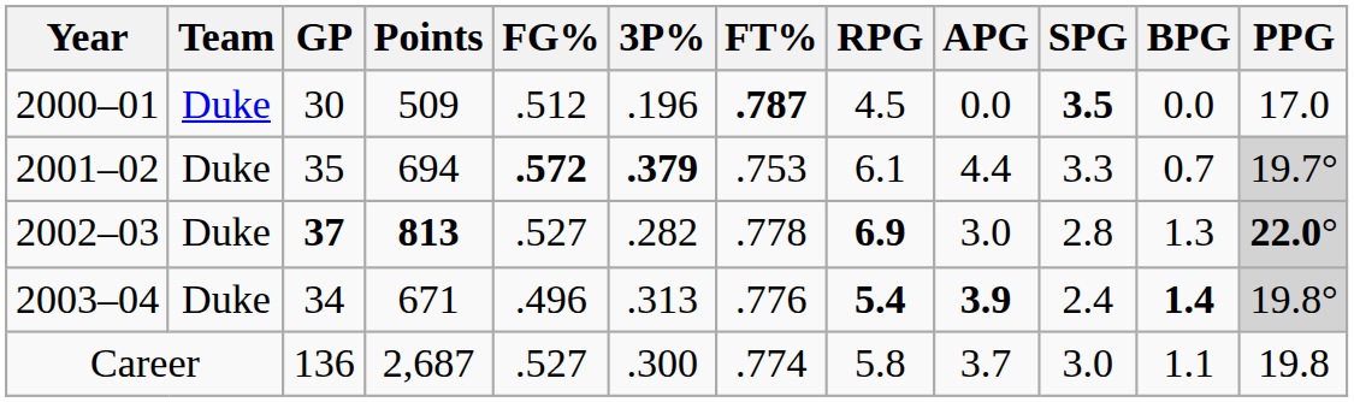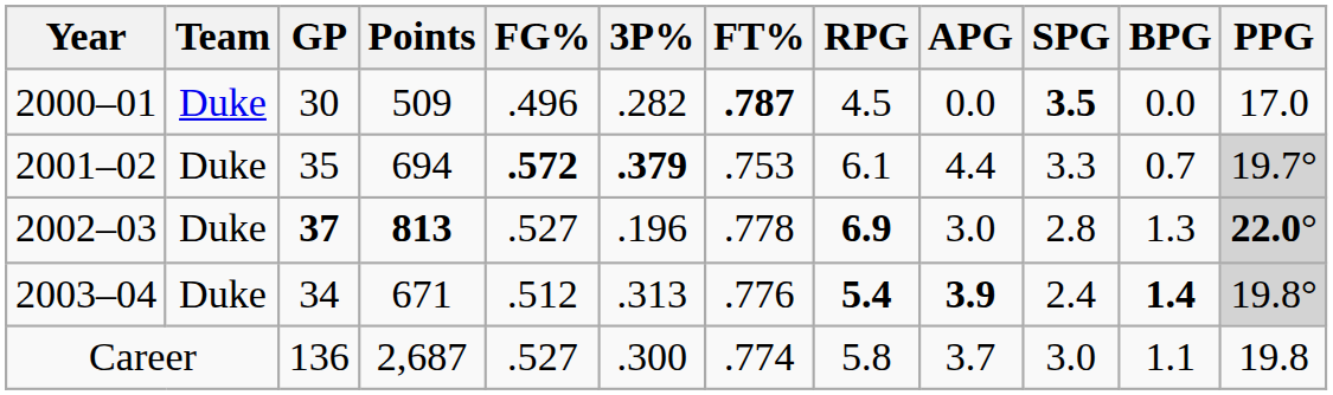 <table class="wikitable" style="text-align:center">
 <tr>
 <th>Year</th>
 <th>Team</th>
 <th>GP</th>
 <th>Points</th>
 <th>FG%</th>
 <th>3P%</th>
 <th>FT%</th>
 <th>RPG</th>
 <th>APG</th>
 <th>SPG</th>
 <th>BPG</th>
 <th>PPG</th>
 </tr>
 <tr>
 <td>2000–01</td>
 <td><a href='#'>Duke</a></td>
 <td>30</td>
 <td>509</td>
-<td>.512</td>
-<td>.196</td>
+<td>.496</td>
+<td>.282</td>
 <td><strong>.787</strong></td>
 <td>4.5</td>
 <td>0.0</td>
 <td><strong>3.5</strong></td>
 <td>0.0</td>
 <td>17.0</td>
 </tr>
 <tr>
 <td>2001–02</td>
 <td>Duke</td>
 <td>35</td>
 <td>694</td>
 <td><strong>.572</strong></td>
 <td><strong>.379</strong></td>
 <td>.753</td>
 <td>6.1</td>
 <td>4.4</td>
 <td>3.3</td>
 <td>0.7</td>
 <td style="background:#D3D3D3">19.7°</td>
 </tr>
 <tr>
 <td>2002–03</td>
 <td>Duke</td>
 <td><strong>37</strong></td>
 <td><strong>813</strong></td>
 <td>.527</td>
-<td>.282</td>
+<td>.196</td>
 <td>.778</td>
 <td><strong>6.9</strong></td>
 <td>3.0</td>
 <td>2.8</td>
 <td>1.3</td>
 <td style="background:#D3D3D3"><strong>22.0</strong>°</td>
 </tr>
 <tr>
 <td>2003–04</td>
 <td>Duke</td>
 <td>34</td>
 <td>671</td>
-<td>.496</td>
+<td>.512</td>
 <td>.313</td>
 <td>.776</td>
 <td><strong>5.4</strong></td>
 <td><strong>3.9</strong></td>
 <td>2.4</td>
 <td><strong>1.4</strong></td>
 <td style="background:#D3D3D3">19.8°</td>
 </tr>
 <tr>
 <td colspan=2; align=center;>Career</td>
 <td>136</td>
 <td>2,687</td>
 <td>.527</td>
 <td>.300</td>
 <td>.774</td>
 <td>5.8</td>
 <td>3.7</td>
 <td>3.0</td>
 <td>1.1</td>
 <td>19.8</td>
 </tr>
 </table>
